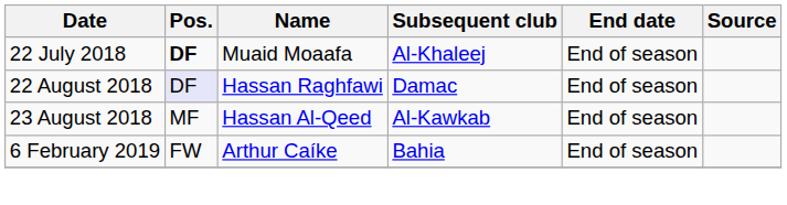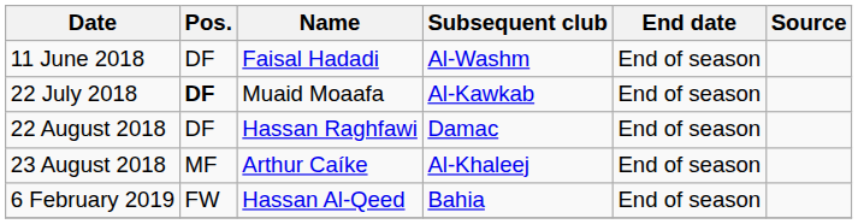 <table class="wikitable" style="text-align:left">
 <tr>
 <th>Date</th>
 <th>Pos.</th>
 <th>Name</th>
 <th>Subsequent club</th>
 <th>End date</th>
 <th>Source</th>
 </tr>
 <tr>
+<td>11 June 2018</td>
+<td>DF</td>
+<td> <a href='#'>Faisal Hadadi</a></td>
+<td> <a href='#'>Al-Washm</a></td>
+<td>End of season</td>
+<td></td>
+</tr>
+<tr>
 <td>22 July 2018</td>
 <td><strong>DF</strong></td>
 <td> Muaid Moaafa</td>
-<td> <a href='#'>Al-Khaleej</a></td>
+<td> <a href='#'>Al-Kawkab</a></td>
 <td>End of season</td>
 <td></td>
 </tr>
 <tr>
 <td>22 August 2018</td>
-<td style="background: lavender;">DF</td>
+<td>DF</td>
 <td> <a href='#'>Hassan Raghfawi</a></td>
 <td> <a href='#'>Damac</a></td>
 <td>End of season</td>
 <td></td>
 </tr>
 <tr>
 <td>23 August 2018</td>
 <td>MF</td>
-<td> <a href='#'>Hassan Al-Qeed</a></td>
-<td> <a href='#'>Al-Kawkab</a></td>
+<td> <a href='#'>Arthur Caíke</a></td>
+<td> <a href='#'>Al-Khaleej</a></td>
 <td>End of season</td>
 <td></td>
 </tr>
 <tr>
 <td>6 February 2019</td>
 <td>FW</td>
-<td> <a href='#'>Arthur Caíke</a></td>
+<td> <a href='#'>Hassan Al-Qeed</a></td>
 <td> <a href='#'>Bahia</a></td>
 <td>End of season</td>
 <td></td>
 </tr>
 <tr>
 </tr>
 </table>
